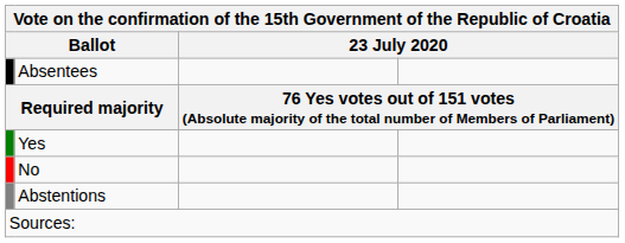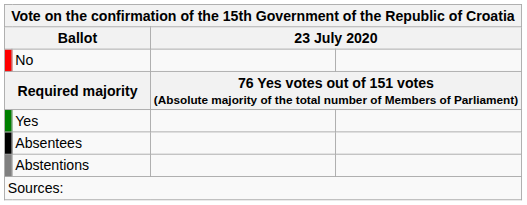 <table class="wikitable" style="text-align:center; font-size:95%;">
 <tr style="background:#e9e9e9;">
 <th colspan="4">Vote on the confirmation of the 15th Government of the Republic of Croatia</th>
 </tr>
 <tr>
 <th colspan="2" style="width:150px;">Ballot</th>
 <th colspan="2">23 July 2020</th>
 </tr>
 <tr>
-<th style="background:black;"></th>
-<td style="text-align:left;">Absentees</td>
+<th style="background:red;"></th>
+<td style="text-align:left;">No</td>
 <td></td>
 <td></td>
 </tr>
 <tr>
 <th colspan="2">Required majority</th>
 <th colspan="2"><strong>76 Yes votes out of 151 votes<br><small>(Absolute majority of the total number of Members of Parliament)</small></strong></th>
 </tr>
 <tr>
 <th style="width:1px; background:green;"></th>
 <td style="text-align:left;">Yes</td>
 <td></td>
 <td></td>
 </tr>
 <tr>
-<th style="background:red;"></th>
-<td style="text-align:left;">No</td>
+<th style="background:black;"></th>
+<td style="text-align:left;">Absentees</td>
 <td></td>
 <td></td>
 </tr>
 <tr>
 <th style="background:gray;"></th>
 <td style="text-align:left;">Abstentions</td>
 <td></td>
 <td></td>
 </tr>
 <tr>
 <td style="text-align:left;" colspan="4">Sources:</td>
 </tr>
 </table>
